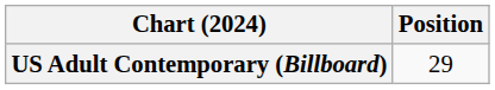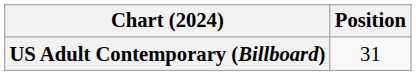 <table class="wikitable plainrowheaders" style="text-align:center">
 <tr>
 <th scope="col">Chart (2024)</th>
 <th scope="col">Position</th>
 </tr>
 <tr>
 <th scope="row">US Adult Contemporary (<em>Billboard</em>)</th>
-<td>29</td>
+<td>31</td>
 </tr>
 </table>
